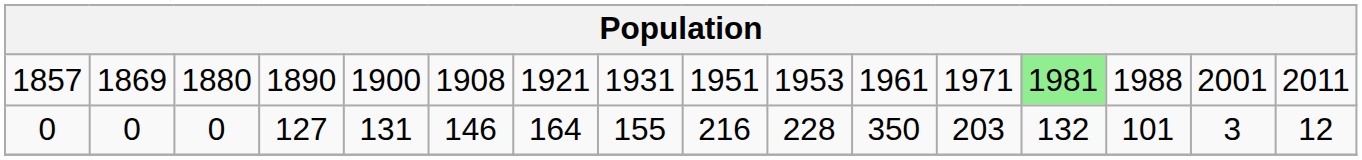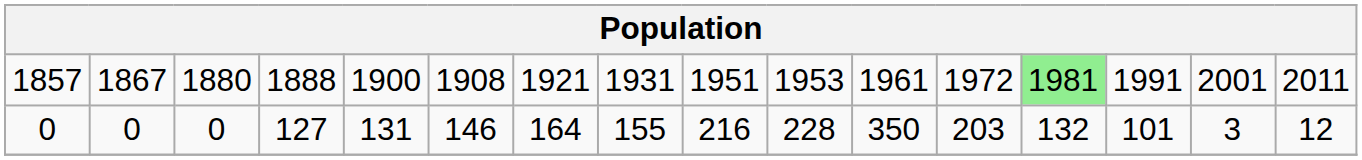 <table class="wikitable" style="margin: 0.5em auto; text-align: center;">
 <tr>
 <th colspan="16">Population</th>
 </tr>
 <tr>
 <td>1857</td>
-<td>1869</td>
+<td>1867</td>
 <td>1880</td>
-<td>1890</td>
+<td>1888</td>
 <td>1900</td>
 <td>1908</td>
 <td>1921</td>
 <td>1931</td>
 <td>1951</td>
 <td>1953</td>
 <td>1961</td>
-<td>1971</td>
+<td>1972</td>
 <td style="background: lightgreen;">1981</td>
-<td>1988</td>
+<td>1991</td>
 <td>2001</td>
 <td>2011</td>
 </tr>
 <tr>
 <td>0</td>
 <td>0</td>
 <td>0</td>
 <td>127</td>
 <td>131</td>
 <td>146</td>
 <td>164</td>
 <td>155</td>
 <td>216</td>
 <td>228</td>
 <td>350</td>
 <td>203</td>
 <td>132</td>
 <td>101</td>
 <td>3</td>
 <td>12</td>
 </tr>
 <tr>
 </tr>
 </table>
